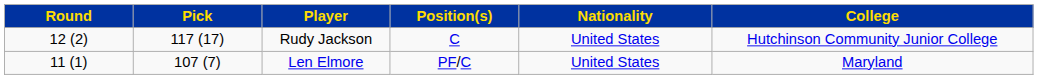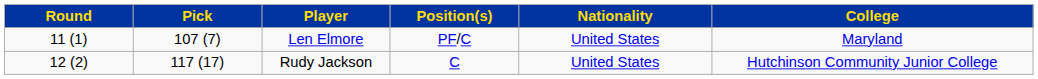 <table class="wikitable sortable sortable">
 <tr>
 <th style="background:#0032A0; color:#FEDD00" width="10%">Round</th>
 <th style="background:#0032A0; color:#FEDD00" width="10%">Pick</th>
 <th style="background:#0032A0; color:#FEDD00" width="10%">Player</th>
 <th style="background:#0032A0; color:#FEDD00" width="10%">Position(s)</th>
 <th style="background:#0032A0; color:#FEDD00" width="15%">Nationality</th>
 <th style="background:#0032A0; color:#FEDD00" width="25%">College</th>
 </tr>
 <tr style="text-align: center">
+<td>11 (1)</td>
+<td>107 (7)</td>
+<td><a href='#'>Len Elmore</a></td>
+<td><a href='#'>PF</a>/<a href='#'>C</a></td>
+<td> <a href='#'>United States</a></td>
+<td><a href='#'>Maryland</a></td>
+</tr>
+<tr style="text-align: center">
 <td>12 (2)</td>
 <td>117 (17)</td>
 <td>Rudy Jackson</td>
 <td><a href='#'>C</a></td>
 <td> <a href='#'>United States</a></td>
 <td><a href='#'>Hutchinson Community Junior College</a></td>
 </tr>
-<tr style="text-align: center">
-<td>11 (1)</td>
-<td>107 (7)</td>
-<td><a href='#'>Len Elmore</a></td>
-<td><a href='#'>PF</a>/<a href='#'>C</a></td>
-<td> <a href='#'>United States</a></td>
-<td><a href='#'>Maryland</a></td>
-</tr>
 </table>
